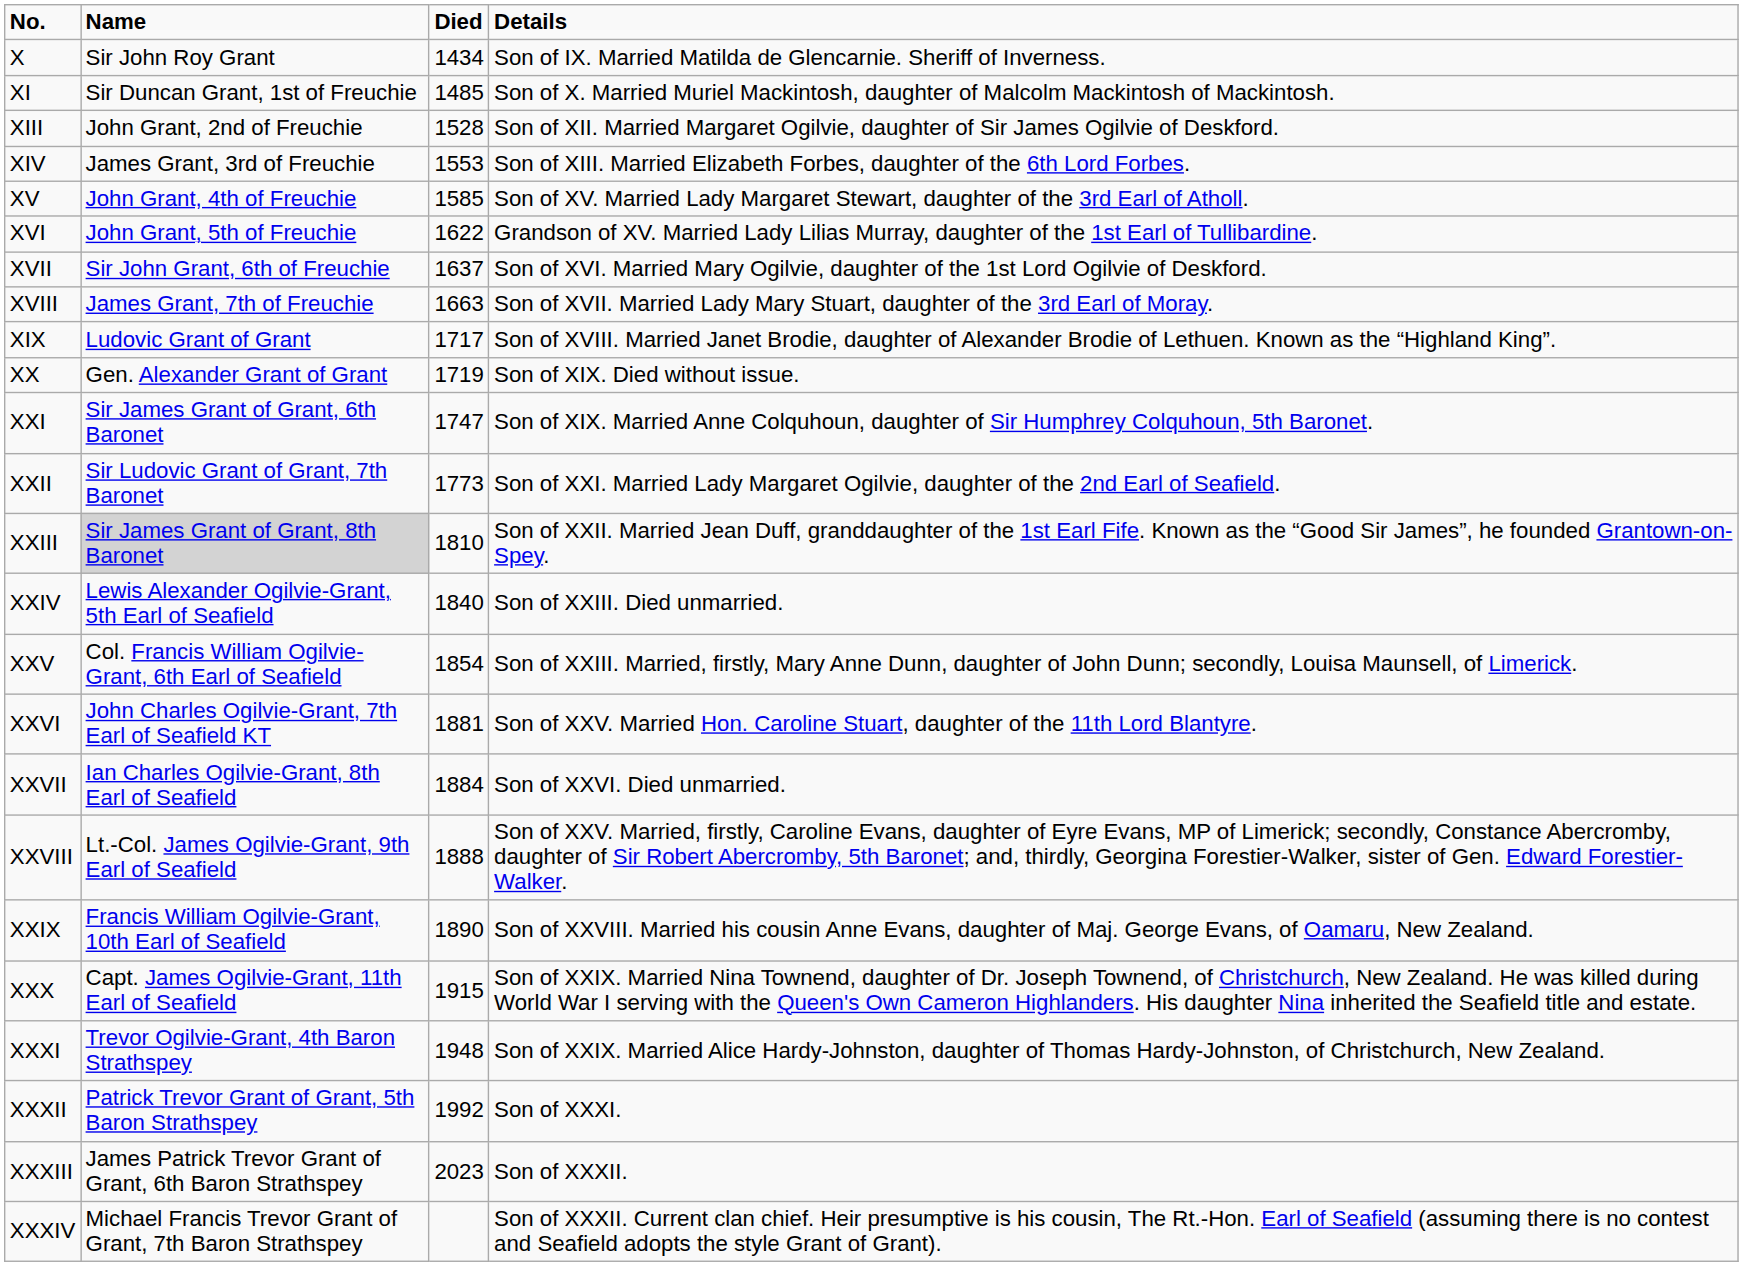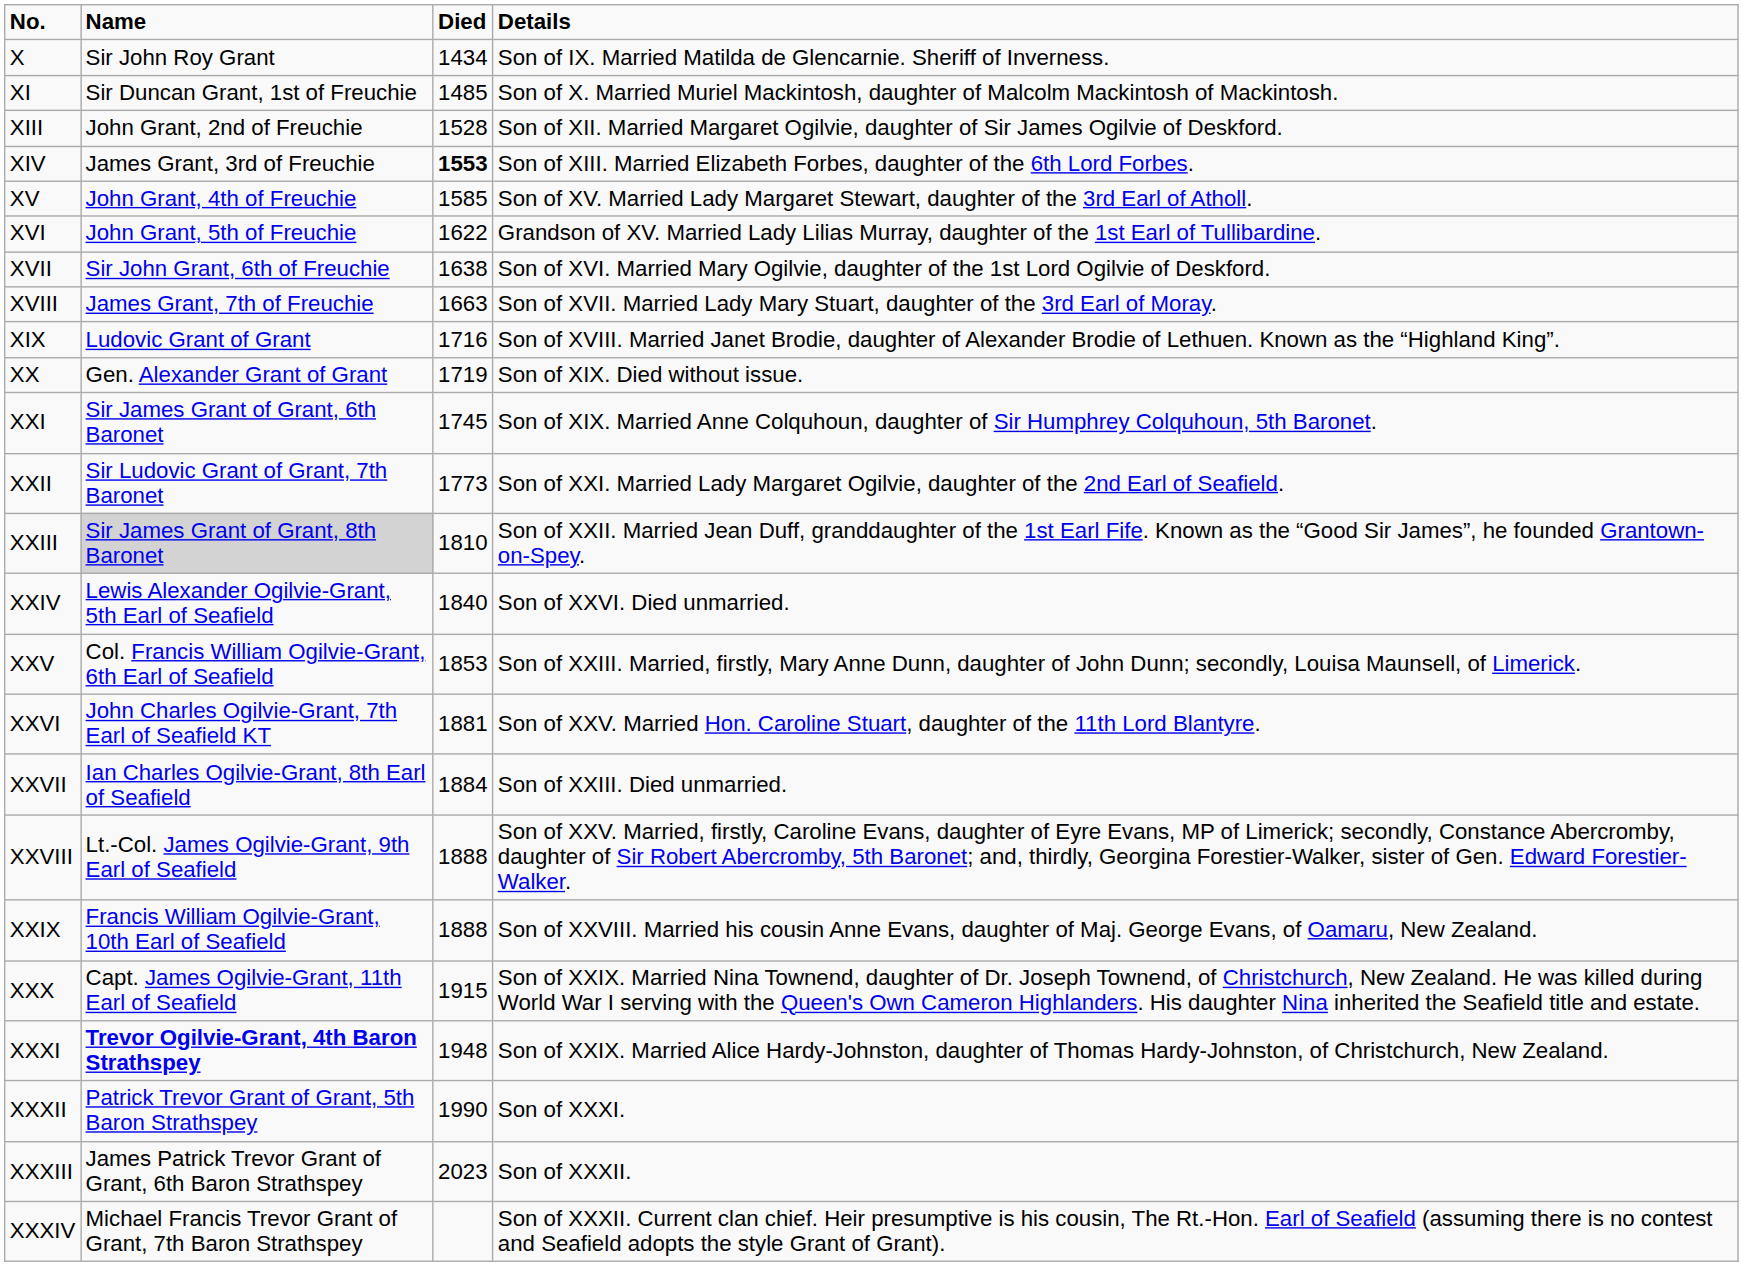 <table class="wikitable">
 <tr>
 <td><strong>No.</strong></td>
 <td><strong>Name</strong></td>
 <td><strong>Died</strong></td>
 <td><strong>Details</strong></td>
 </tr>
 <tr>
 <td>X</td>
 <td>Sir John Roy Grant</td>
 <td>1434</td>
 <td>Son of IX. Married Matilda de Glencarnie. Sheriff of Inverness.</td>
 </tr>
 <tr>
 <td>XI</td>
 <td>Sir Duncan Grant, 1st of Freuchie</td>
 <td>1485</td>
 <td>Son of X. Married Muriel Mackintosh, daughter of Malcolm Mackintosh of Mackintosh.</td>
 </tr>
 <tr>
 <td>XIII</td>
 <td>John Grant, 2nd of Freuchie</td>
 <td>1528</td>
 <td>Son of XII. Married Margaret Ogilvie, daughter of Sir James Ogilvie of Deskford.</td>
 </tr>
 <tr>
 <td>XIV</td>
 <td>James Grant, 3rd of Freuchie</td>
-<td>1553</td>
+<td><strong>1553</strong></td>
 <td>Son of XIII. Married Elizabeth Forbes, daughter of the <a href='#'>6th Lord Forbes</a>.</td>
 </tr>
 <tr>
 <td>XV</td>
 <td><a href='#'>John Grant, 4th of Freuchie</a></td>
 <td>1585</td>
 <td>Son of XV. Married Lady Margaret Stewart, daughter of the <a href='#'>3rd Earl of Atholl</a>.</td>
 </tr>
 <tr>
 <td>XVI</td>
 <td><a href='#'>John Grant, 5th of Freuchie</a></td>
 <td>1622</td>
 <td>Grandson of XV. Married Lady Lilias Murray, daughter of the <a href='#'>1st Earl of Tullibardine</a>.</td>
 </tr>
 <tr>
 <td>XVII</td>
 <td><a href='#'>Sir John Grant, 6th of Freuchie</a></td>
-<td>1637</td>
+<td>1638</td>
 <td>Son of XVI. Married Mary Ogilvie, daughter of the 1st Lord Ogilvie of Deskford.</td>
 </tr>
 <tr>
 <td>XVIII</td>
 <td><a href='#'>James Grant, 7th of Freuchie</a></td>
 <td>1663</td>
 <td>Son of XVII. Married Lady Mary Stuart, daughter of the <a href='#'>3rd Earl of Moray</a>.</td>
 </tr>
 <tr>
 <td>XIX</td>
 <td><a href='#'>Ludovic Grant of Grant</a></td>
-<td>1717</td>
+<td>1716</td>
 <td>Son of XVIII. Married Janet Brodie, daughter of Alexander Brodie of Lethuen. Known as the “Highland King”.</td>
 </tr>
 <tr>
 <td>XX</td>
 <td>Gen. <a href='#'>Alexander Grant of Grant</a></td>
 <td>1719</td>
 <td>Son of XIX. Died without issue.</td>
 </tr>
 <tr>
 <td>XXI</td>
 <td><a href='#'>Sir James Grant of Grant, 6th Baronet</a></td>
-<td>1747</td>
+<td>1745</td>
 <td>Son of XIX. Married Anne Colquhoun, daughter of <a href='#'>Sir Humphrey Colquhoun, 5th Baronet</a>.</td>
 </tr>
 <tr>
 <td>XXII</td>
 <td><a href='#'>Sir Ludovic Grant of Grant, 7th Baronet</a></td>
 <td>1773</td>
 <td>Son of XXI. Married Lady Margaret Ogilvie, daughter of the <a href='#'>2nd Earl of Seafield</a>.</td>
 </tr>
 <tr>
 <td>XXIII</td>
 <td style="background: lightgrey;"><a href='#'>Sir James Grant of Grant, 8th Baronet</a></td>
 <td>1810</td>
 <td>Son of XXII. Married Jean Duff, granddaughter of the <a href='#'>1st Earl Fife</a>. Known as the “Good Sir James”, he founded <a href='#'>Grantown-on-Spey</a>.</td>
 </tr>
 <tr>
 <td>XXIV</td>
 <td><a href='#'>Lewis Alexander Ogilvie-Grant, 5th Earl of Seafield</a></td>
 <td>1840</td>
-<td>Son of XXIII. Died unmarried.</td>
+<td>Son of XXVI. Died unmarried.</td>
 </tr>
 <tr>
 <td>XXV</td>
 <td>Col. <a href='#'>Francis William Ogilvie-Grant, 6th Earl of Seafield</a></td>
-<td>1854</td>
+<td>1853</td>
 <td>Son of XXIII. Married, firstly, Mary Anne Dunn, daughter of John Dunn; secondly, Louisa Maunsell, of <a href='#'>Limerick</a>.</td>
 </tr>
 <tr>
 <td>XXVI</td>
 <td><a href='#'>John Charles Ogilvie-Grant, 7th Earl of Seafield KT</a></td>
 <td>1881</td>
 <td>Son of XXV. Married <a href='#'>Hon. Caroline Stuart</a>, daughter of the <a href='#'>11th Lord Blantyre</a>.</td>
 </tr>
 <tr>
 <td>XXVII</td>
 <td><a href='#'>Ian Charles Ogilvie-Grant, 8th Earl of Seafield</a></td>
 <td>1884</td>
-<td>Son of XXVI. Died unmarried.</td>
+<td>Son of XXIII. Died unmarried.</td>
 </tr>
 <tr>
 <td>XXVIII</td>
 <td>Lt.-Col. <a href='#'>James Ogilvie-Grant, 9th Earl of Seafield</a></td>
 <td>1888</td>
 <td>Son of XXV. Married, firstly, Caroline Evans, daughter of Eyre Evans, MP of Limerick; secondly, Constance Abercromby, daughter of <a href='#'>Sir Robert Abercromby, 5th Baronet</a>; and, thirdly, Georgina Forestier-Walker, sister of Gen. <a href='#'>Edward Forestier-Walker</a>.</td>
 </tr>
 <tr>
 <td>XXIX</td>
 <td><a href='#'>Francis William Ogilvie-Grant, 10th Earl of Seafield</a></td>
-<td>1890</td>
+<td>1888</td>
 <td>Son of XXVIII. Married his cousin Anne Evans, daughter of Maj. George Evans, of <a href='#'>Oamaru</a>, New Zealand.</td>
 </tr>
 <tr>
 <td>XXX</td>
 <td>Capt. <a href='#'>James Ogilvie-Grant, 11th Earl of Seafield</a></td>
 <td>1915</td>
 <td>Son of XXIX. Married Nina Townend, daughter of Dr. Joseph Townend, of <a href='#'>Christchurch</a>, New Zealand. He was killed during World War I serving with the <a href='#'>Queen's Own Cameron Highlanders</a>. His daughter <a href='#'>Nina</a> inherited the Seafield title and estate.</td>
 </tr>
 <tr>
 <td>XXXI</td>
-<td><a href='#'>Trevor Ogilvie-Grant, 4th Baron Strathspey</a></td>
+<td><strong><a href='#'>Trevor Ogilvie-Grant, 4th Baron Strathspey</a></strong></td>
 <td>1948</td>
 <td>Son of XXIX. Married Alice Hardy-Johnston, daughter of Thomas Hardy-Johnston, of Christchurch, New Zealand.</td>
 </tr>
 <tr>
 <td>XXXII</td>
 <td><a href='#'>Patrick Trevor Grant of Grant, 5th Baron Strathspey</a></td>
-<td>1992</td>
+<td>1990</td>
 <td>Son of XXXI.</td>
 </tr>
 <tr>
 <td>XXXIII</td>
 <td>James Patrick Trevor Grant of Grant, 6th Baron Strathspey</td>
 <td>2023</td>
 <td>Son of XXXII.</td>
 </tr>
 <tr>
 <td>XXXIV</td>
 <td>Michael Francis Trevor Grant of Grant, 7th Baron Strathspey</td>
 <td></td>
 <td>Son of XXXII. Current clan chief. Heir presumptive is his cousin, The Rt.-Hon. <a href='#'>Earl of Seafield</a> (assuming there is no contest and Seafield adopts the style Grant of Grant).</td>
 </tr>
 </table>
